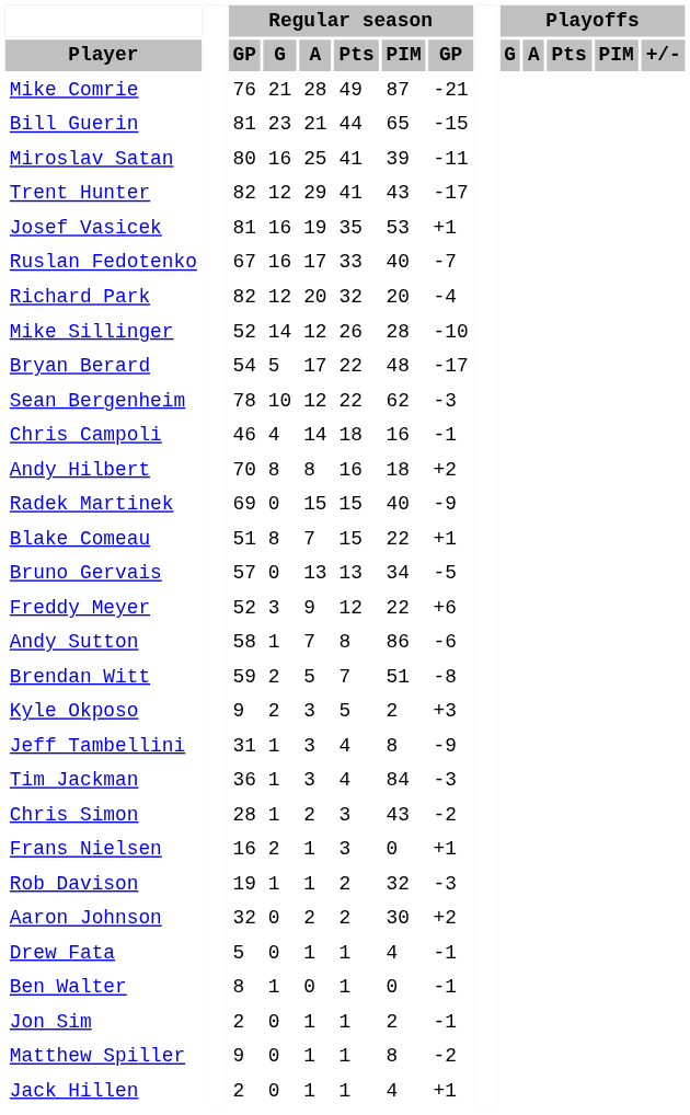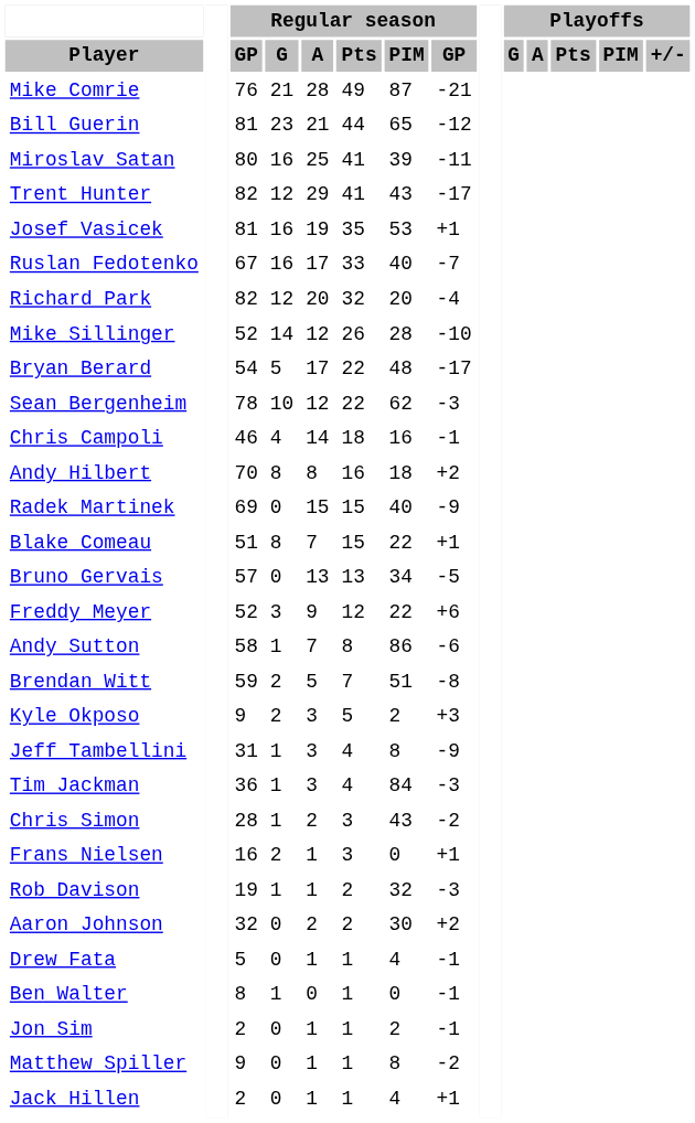 <table border="0" cellpadding="3" cellspacing="2">
 <tr align="center" bgcolor="#c0c0c0">
 <th align="center" colspan="1" bgcolor="#ffffff"> </th>
 <th align="center" rowspan="99" bgcolor="#ffffff"> </th>
 <th align="center" colspan="6">Regular season</th>
 <th align="center" rowspan="99" bgcolor="#ffffff"> </th>
 <th align="center" colspan="6">Playoffs</th>
 </tr>
 <tr align="center" bgcolor="#c0c0c0">
 <th align="center">Player</th>
 <th align="center">GP</th>
 <th align="center">G</th>
 <th align="center">A</th>
 <th align="center">Pts</th>
 <th align="center">PIM</th>
 <th align="center">GP</th>
 <th align="center">G</th>
 <th align="center">A</th>
 <th align="center">Pts</th>
 <th align="center">PIM</th>
 <th align="center">+/-</th>
 </tr>
 <tr>
 <td><a href='#'>Mike Comrie</a></td>
 <td>76</td>
 <td>21</td>
 <td>28</td>
 <td>49</td>
 <td>87</td>
 <td>-21</td>
 </tr>
 <tr>
 <td><a href='#'>Bill Guerin</a></td>
 <td>81</td>
 <td>23</td>
 <td>21</td>
 <td>44</td>
 <td>65</td>
-<td>-15</td>
+<td>-12</td>
 </tr>
 <tr>
 <td><a href='#'>Miroslav Satan</a></td>
 <td>80</td>
 <td>16</td>
 <td>25</td>
 <td>41</td>
 <td>39</td>
 <td>-11</td>
 </tr>
 <tr>
 <td><a href='#'>Trent Hunter</a></td>
 <td>82</td>
 <td>12</td>
 <td>29</td>
 <td>41</td>
 <td>43</td>
 <td>-17</td>
 </tr>
 <tr>
 <td><a href='#'>Josef Vasicek</a></td>
 <td>81</td>
 <td>16</td>
 <td>19</td>
 <td>35</td>
 <td>53</td>
 <td>+1</td>
 </tr>
 <tr>
 <td><a href='#'>Ruslan Fedotenko</a></td>
 <td>67</td>
 <td>16</td>
 <td>17</td>
 <td>33</td>
 <td>40</td>
 <td>-7</td>
 </tr>
 <tr>
 <td><a href='#'>Richard Park</a></td>
 <td>82</td>
 <td>12</td>
 <td>20</td>
 <td>32</td>
 <td>20</td>
 <td>-4</td>
 </tr>
 <tr>
 <td><a href='#'>Mike Sillinger</a></td>
 <td>52</td>
 <td>14</td>
 <td>12</td>
 <td>26</td>
 <td>28</td>
 <td>-10</td>
 </tr>
 <tr>
 <td><a href='#'>Bryan Berard</a></td>
 <td>54</td>
 <td>5</td>
 <td>17</td>
 <td>22</td>
 <td>48</td>
 <td>-17</td>
 </tr>
 <tr>
 <td><a href='#'>Sean Bergenheim</a></td>
 <td>78</td>
 <td>10</td>
 <td>12</td>
 <td>22</td>
 <td>62</td>
 <td>-3</td>
 </tr>
 <tr>
 <td><a href='#'>Chris Campoli</a></td>
 <td>46</td>
 <td>4</td>
 <td>14</td>
 <td>18</td>
 <td>16</td>
 <td>-1</td>
 </tr>
 <tr>
 <td><a href='#'>Andy Hilbert</a></td>
 <td>70</td>
 <td>8</td>
 <td>8</td>
 <td>16</td>
 <td>18</td>
 <td>+2</td>
 </tr>
 <tr>
 <td><a href='#'>Radek Martinek</a></td>
 <td>69</td>
 <td>0</td>
 <td>15</td>
 <td>15</td>
 <td>40</td>
 <td>-9</td>
 </tr>
 <tr>
 <td><a href='#'>Blake Comeau</a></td>
 <td>51</td>
 <td>8</td>
 <td>7</td>
 <td>15</td>
 <td>22</td>
 <td>+1</td>
 </tr>
 <tr>
 <td><a href='#'>Bruno Gervais</a></td>
 <td>57</td>
 <td>0</td>
 <td>13</td>
 <td>13</td>
 <td>34</td>
 <td>-5</td>
 </tr>
 <tr>
 <td><a href='#'>Freddy Meyer</a></td>
 <td>52</td>
 <td>3</td>
 <td>9</td>
 <td>12</td>
 <td>22</td>
 <td>+6</td>
 </tr>
 <tr>
 <td><a href='#'>Andy Sutton</a></td>
 <td>58</td>
 <td>1</td>
 <td>7</td>
 <td>8</td>
 <td>86</td>
 <td>-6</td>
 </tr>
 <tr>
 <td><a href='#'>Brendan Witt</a></td>
 <td>59</td>
 <td>2</td>
 <td>5</td>
 <td>7</td>
 <td>51</td>
 <td>-8</td>
 </tr>
 <tr>
 <td><a href='#'>Kyle Okposo</a></td>
 <td>9</td>
 <td>2</td>
 <td>3</td>
 <td>5</td>
 <td>2</td>
 <td>+3</td>
 </tr>
 <tr>
 <td><a href='#'>Jeff Tambellini</a></td>
 <td>31</td>
 <td>1</td>
 <td>3</td>
 <td>4</td>
 <td>8</td>
 <td>-9</td>
 </tr>
 <tr>
 <td><a href='#'>Tim Jackman</a></td>
 <td>36</td>
 <td>1</td>
 <td>3</td>
 <td>4</td>
 <td>84</td>
 <td>-3</td>
 </tr>
 <tr>
 <td><a href='#'>Chris Simon</a></td>
 <td>28</td>
 <td>1</td>
 <td>2</td>
 <td>3</td>
 <td>43</td>
 <td>-2</td>
 </tr>
 <tr>
 <td><a href='#'>Frans Nielsen</a></td>
 <td>16</td>
 <td>2</td>
 <td>1</td>
 <td>3</td>
 <td>0</td>
 <td>+1</td>
 </tr>
 <tr>
 <td><a href='#'>Rob Davison</a></td>
 <td>19</td>
 <td>1</td>
 <td>1</td>
 <td>2</td>
 <td>32</td>
 <td>-3</td>
 </tr>
 <tr>
 <td><a href='#'>Aaron Johnson</a></td>
 <td>32</td>
 <td>0</td>
 <td>2</td>
 <td>2</td>
 <td>30</td>
 <td>+2</td>
 </tr>
 <tr>
 <td><a href='#'>Drew Fata</a></td>
 <td>5</td>
 <td>0</td>
 <td>1</td>
 <td>1</td>
 <td>4</td>
 <td>-1</td>
 </tr>
 <tr>
 <td><a href='#'>Ben Walter</a></td>
 <td>8</td>
 <td>1</td>
 <td>0</td>
 <td>1</td>
 <td>0</td>
 <td>-1</td>
 </tr>
 <tr>
 <td><a href='#'>Jon Sim</a></td>
 <td>2</td>
 <td>0</td>
 <td>1</td>
 <td>1</td>
 <td>2</td>
 <td>-1</td>
 </tr>
 <tr>
 <td><a href='#'>Matthew Spiller</a></td>
 <td>9</td>
 <td>0</td>
 <td>1</td>
 <td>1</td>
 <td>8</td>
 <td>-2</td>
 </tr>
 <tr>
 <td><a href='#'>Jack Hillen</a></td>
 <td>2</td>
 <td>0</td>
 <td>1</td>
 <td>1</td>
 <td>4</td>
 <td>+1</td>
 </tr>
 <tr>
 </tr>
 </table>
